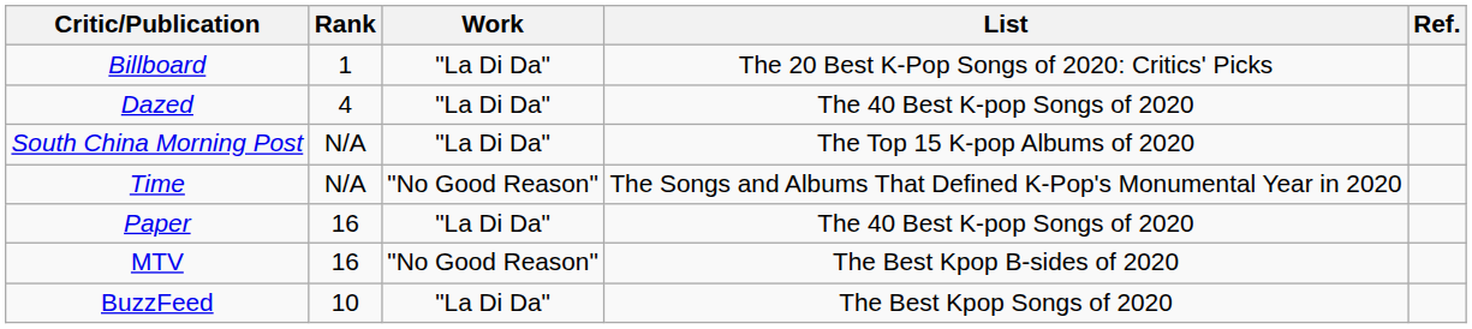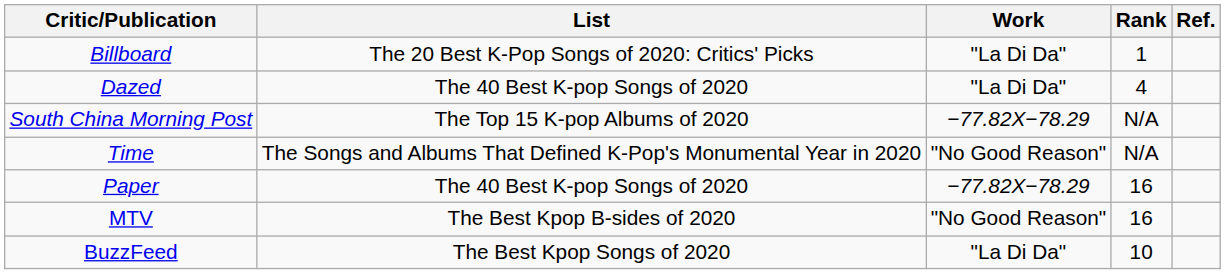 <table class="sortable wikitable">
 <tr>
 <th>Critic/Publication</th>
+<th>List</th>
+<th>Work</th>
 <th>Rank</th>
-<th>Work</th>
-<th>List</th>
 <th>Ref.</th>
 </tr>
 <tr>
 <td align="center"><em><a href='#'>Billboard</a></em></td>
+<td align="center">The 20 Best K-Pop Songs of 2020: Critics' Picks</td>
+<td align="center">"La Di Da"</td>
 <td align="center">1</td>
-<td align="center">"La Di Da"</td>
-<td align="center">The 20 Best K-Pop Songs of 2020: Critics' Picks</td>
 <td align="center"></td>
 </tr>
 <tr>
 <td align="center"><em><a href='#'>Dazed</a></em></td>
+<td align="center">The 40 Best K-pop Songs of 2020</td>
+<td align="center">"La Di Da"</td>
 <td align="center">4</td>
-<td align="center">"La Di Da"</td>
-<td align="center">The 40 Best K-pop Songs of 2020</td>
 <td align="center"></td>
 </tr>
 <tr>
 <td align="center"><em><a href='#'>South China Morning Post</a></em></td>
+<td align="center">The Top 15 K-pop Albums of 2020</td>
+<td align="center"><em>−77.82X−78.29</em></td>
 <td align="center">N/A</td>
-<td align="center">"La Di Da"</td>
-<td align="center">The Top 15 K-pop Albums of 2020</td>
 <td align="center"></td>
 </tr>
 <tr>
 <td align="center"><em><a href='#'>Time</a></em></td>
+<td align="center">The Songs and Albums That Defined K-Pop's Monumental Year in 2020</td>
+<td align="center">"No Good Reason"</td>
 <td align="center">N/A</td>
-<td align="center">"No Good Reason"</td>
-<td align="center">The Songs and Albums That Defined K-Pop's Monumental Year in 2020</td>
 <td align="center"></td>
 </tr>
 <tr>
 <td align="center"><em><a href='#'>Paper</a></em></td>
+<td align="center">The 40 Best K-pop Songs of 2020</td>
+<td align="center"><em>−77.82X−78.29</em></td>
 <td align="center">16</td>
-<td align="center">"La Di Da"</td>
-<td align="center">The 40 Best K-pop Songs of 2020</td>
 <td align="center"></td>
 </tr>
 <tr>
 <td align="center"><a href='#'>MTV</a></td>
+<td align="center">The Best Kpop B-sides of 2020</td>
+<td align="center">"No Good Reason"</td>
 <td align="center">16</td>
-<td align="center">"No Good Reason"</td>
-<td align="center">The Best Kpop B-sides of 2020</td>
 <td align="center"></td>
 </tr>
 <tr>
 <td align="center"><a href='#'>BuzzFeed</a></td>
+<td align="center">The Best Kpop Songs of 2020</td>
+<td align="center">"La Di Da"</td>
 <td align="center">10</td>
-<td align="center">"La Di Da"</td>
-<td align="center">The Best Kpop Songs of 2020</td>
 <td align="center"></td>
 </tr>
 </table>
